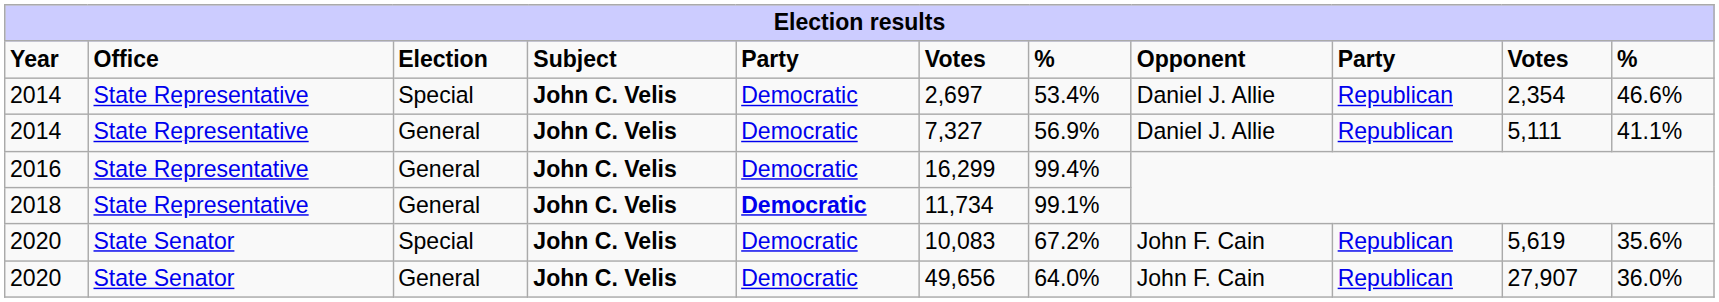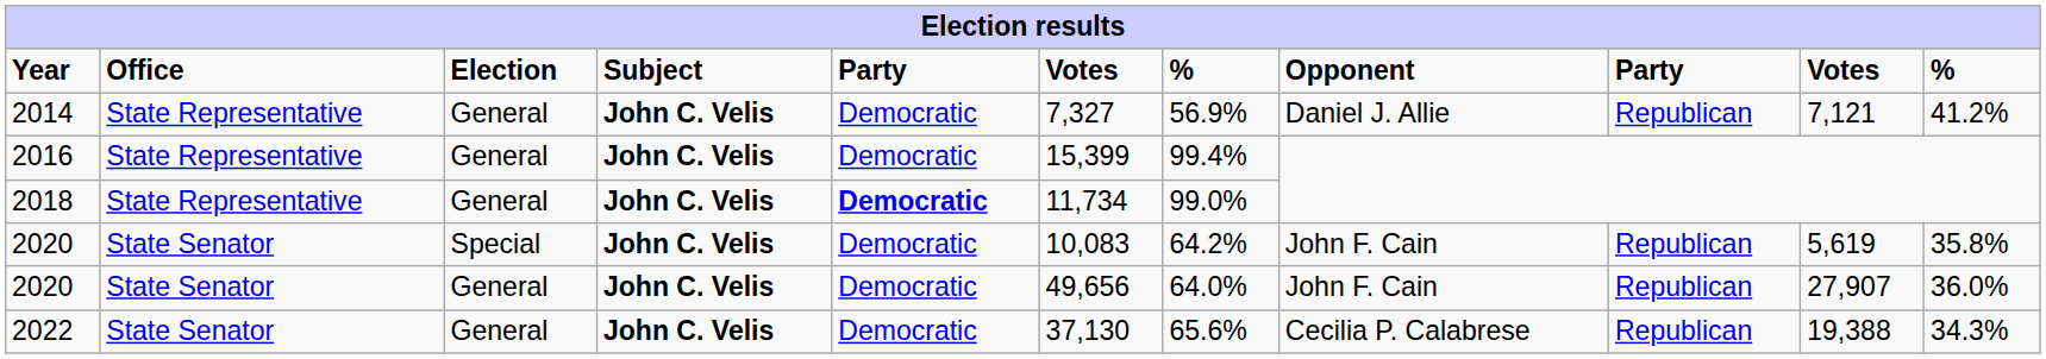 <table class=wikitable style="width: 94%" style="text-align: center;" align="center">
 <tr bgcolor=#cccccc>
 <th colspan="11" style="background: #ccccff;"><strong>Election results</strong></th>
 </tr>
 <tr>
 <td><strong>Year</strong></td>
 <td><strong>Office</strong></td>
 <td><strong>Election</strong></td>
 <td><strong>Subject</strong></td>
 <td><strong>Party</strong></td>
 <td><strong>Votes</strong></td>
 <td><strong>%</strong></td>
 <td><strong>Opponent</strong></td>
 <td><strong>Party</strong></td>
 <td><strong>Votes</strong></td>
 <td><strong>%</strong></td>
 </tr>
 <tr>
 <td>2014</td>
 <td><a href='#'>State Representative</a></td>
-<td>Special</td>
-<td><strong>John C. Velis</strong></td>
-<td><a href='#'>Democratic</a></td>
-<td>2,697</td>
-<td>53.4%</td>
-<td>Daniel J. Allie</td>
-<td><a href='#'>Republican</a></td>
-<td>2,354</td>
-<td>46.6%</td>
-</tr>
-<tr>
-<td>2014</td>
-<td><a href='#'>State Representative</a></td>
 <td>General</td>
 <td><strong>John C. Velis</strong></td>
 <td><a href='#'>Democratic</a></td>
 <td>7,327</td>
 <td>56.9%</td>
 <td>Daniel J. Allie</td>
 <td><a href='#'>Republican</a></td>
-<td>5,111</td>
-<td>41.1%</td>
+<td>7,121</td>
+<td>41.2%</td>
 </tr>
 <tr>
 <td>2016</td>
 <td><a href='#'>State Representative</a></td>
 <td>General</td>
 <td><strong>John C. Velis</strong></td>
 <td><a href='#'>Democratic</a></td>
-<td>16,299</td>
+<td>15,399</td>
 <td>99.4%</td>
 </tr>
 <tr>
 <td>2018</td>
 <td><a href='#'>State Representative</a></td>
 <td>General</td>
 <td><strong>John C. Velis</strong></td>
 <td><strong><a href='#'>Democratic</a></strong></td>
 <td>11,734</td>
-<td>99.1%</td>
+<td>99.0%</td>
 </tr>
 <tr>
 <td>2020</td>
 <td><a href='#'>State Senator</a></td>
 <td>Special</td>
 <td><strong>John C. Velis</strong></td>
 <td><a href='#'>Democratic</a></td>
 <td>10,083</td>
-<td>67.2%</td>
+<td>64.2%</td>
 <td>John F. Cain</td>
 <td><a href='#'>Republican</a></td>
 <td>5,619</td>
-<td>35.6%</td>
+<td>35.8%</td>
 </tr>
 <tr>
 <td>2020</td>
 <td><a href='#'>State Senator</a></td>
 <td>General</td>
 <td><strong>John C. Velis</strong></td>
 <td><a href='#'>Democratic</a></td>
 <td>49,656</td>
 <td>64.0%</td>
 <td>John F. Cain</td>
 <td><a href='#'>Republican</a></td>
 <td>27,907</td>
 <td>36.0%</td>
 </tr>
+<tr>
+<td>2022</td>
+<td><a href='#'>State Senator</a></td>
+<td>General</td>
+<td><strong>John C. Velis</strong></td>
+<td><a href='#'>Democratic</a></td>
+<td>37,130</td>
+<td>65.6%</td>
+<td>Cecilia P. Calabrese</td>
+<td><a href='#'>Republican</a></td>
+<td>19,388</td>
+<td>34.3%</td>
+</tr>
 </table>
